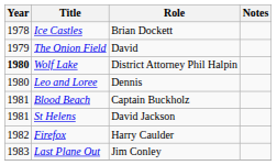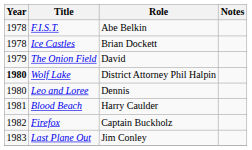 <table class="wikitable sortable">
 <tr>
 <th>Year</th>
 <th>Title</th>
 <th>Role</th>
 <th class="unsortable">Notes</th>
+</tr>
+<tr>
+<td>1978</td>
+<td><em><a href='#'>F.I.S.T.</a></em></td>
+<td>Abe Belkin</td>
+<td></td>
 </tr>
 <tr>
 <td>1978</td>
 <td><em><a href='#'>Ice Castles</a></em></td>
 <td>Brian Dockett</td>
 <td></td>
 </tr>
 <tr>
 <td>1979</td>
 <td><em><a href='#'>The Onion Field</a></em></td>
 <td>David</td>
 <td></td>
 </tr>
 <tr>
 <td><strong>1980</strong></td>
 <td><em><a href='#'>Wolf Lake</a></em></td>
 <td>District Attorney Phil Halpin</td>
 <td></td>
 </tr>
 <tr>
 <td>1980</td>
 <td><em><a href='#'>Leo and Loree</a></em></td>
 <td>Dennis</td>
 <td></td>
 </tr>
 <tr>
 <td>1981</td>
 <td><em><a href='#'>Blood Beach</a></em></td>
-<td>Captain Buckholz</td>
-<td></td>
-</tr>
-<tr>
-<td>1981</td>
-<td><em><a href='#'>St Helens</a></em></td>
-<td>David Jackson</td>
+<td>Harry Caulder</td>
 <td></td>
 </tr>
 <tr>
 <td>1982</td>
 <td><em><a href='#'>Firefox</a></em></td>
-<td>Harry Caulder</td>
+<td>Captain Buckholz</td>
 <td></td>
 </tr>
 <tr>
 <td>1983</td>
 <td><em><a href='#'>Last Plane Out</a></em></td>
 <td>Jim Conley</td>
 <td></td>
 </tr>
 <tr>
 </tr>
 </table>
